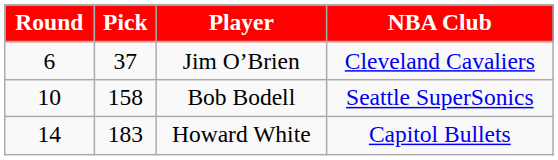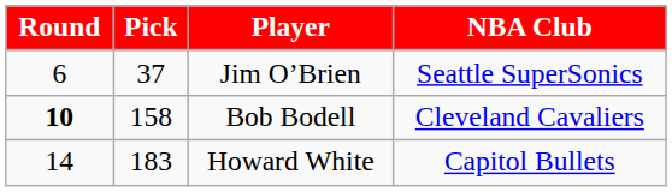 <table class="wikitable" width="60%">
 <tr align="center"  style="background:red;color:white;">
 <td><strong>Round</strong></td>
 <td><strong>Pick</strong></td>
 <td><strong>Player</strong></td>
 <td><strong>NBA Club</strong></td>
 </tr>
 <tr align="center" bgcolor="">
 <td>6</td>
 <td>37</td>
 <td>Jim O’Brien</td>
-<td><a href='#'>Cleveland Cavaliers</a></td>
+<td><a href='#'>Seattle SuperSonics</a></td>
 </tr>
 <tr align="center" bgcolor="">
-<td>10</td>
+<td><strong>10</strong></td>
 <td>158</td>
 <td>Bob Bodell</td>
-<td><a href='#'>Seattle SuperSonics</a></td>
+<td><a href='#'>Cleveland Cavaliers</a></td>
 </tr>
 <tr align="center" bgcolor="">
 <td>14</td>
 <td>183</td>
 <td>Howard White</td>
 <td><a href='#'>Capitol Bullets</a></td>
 </tr>
 </table>
